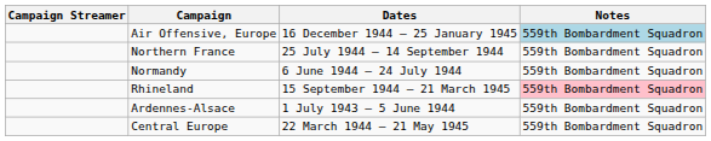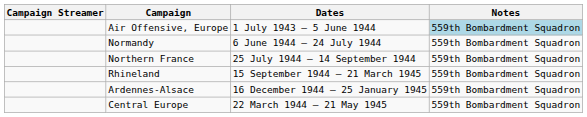 <table class="wikitable">
 <tr style="background:#efefef;">
 <th>Campaign Streamer</th>
 <th>Campaign</th>
 <th>Dates</th>
 <th>Notes</th>
 </tr>
 <tr>
 <td></td>
 <td>Air Offensive, Europe</td>
-<td>16 December 1944 – 25 January 1945</td>
+<td>1 July 1943 – 5 June 1944</td>
 <td style="background: lightblue;">559th Bombardment Squadron</td>
+</tr>
+<tr>
+<td></td>
+<td>Normandy</td>
+<td>6 June 1944 – 24 July 1944</td>
+<td>559th Bombardment Squadron</td>
 </tr>
 <tr>
 <td></td>
 <td>Northern France</td>
 <td>25 July 1944 – 14 September 1944</td>
 <td>559th Bombardment Squadron</td>
 </tr>
 <tr>
 <td></td>
-<td>Normandy</td>
-<td>6 June 1944 – 24 July 1944</td>
+<td>Rhineland</td>
+<td>15 September 1944 – 21 March 1945</td>
 <td>559th Bombardment Squadron</td>
 </tr>
 <tr>
 <td></td>
-<td>Rhineland</td>
-<td>15 September 1944 – 21 March 1945</td>
-<td style="background: pink;">559th Bombardment Squadron</td>
-</tr>
-<tr>
-<td></td>
 <td>Ardennes-Alsace</td>
-<td>1 July 1943 – 5 June 1944</td>
+<td>16 December 1944 – 25 January 1945</td>
 <td>559th Bombardment Squadron</td>
 </tr>
 <tr>
 <td></td>
 <td>Central Europe</td>
 <td>22 March 1944 – 21 May 1945</td>
 <td>559th Bombardment Squadron</td>
 </tr>
 </table>
